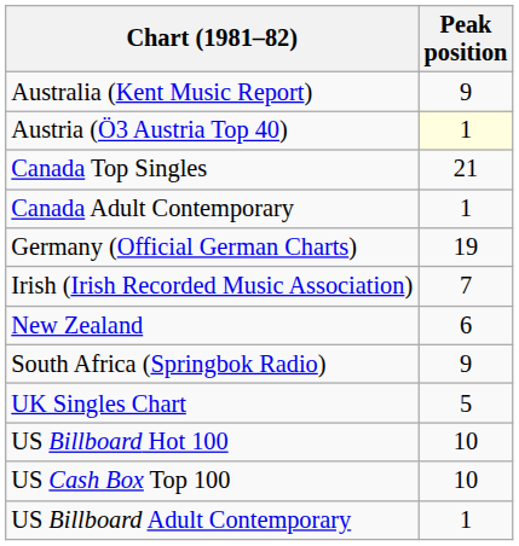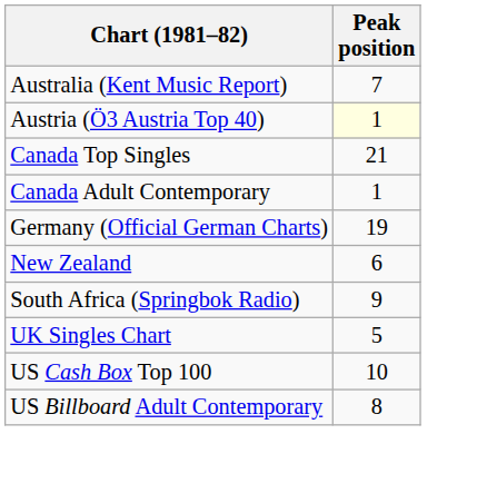 <table class="wikitable sortable">
 <tr>
 <th align="left">Chart (1981–82)</th>
 <th align="left">Peak<br>position</th>
 </tr>
 <tr>
 <td>Australia (<a href='#'>Kent Music Report</a>)</td>
-<td style="text-align:center;">9</td>
+<td style="text-align:center;">7</td>
 </tr>
 <tr>
 <td>Austria (<a href='#'>Ö3 Austria Top 40</a>)</td>
 <td style="background: lightyellow; text-align:center;">1</td>
 </tr>
 <tr>
 <td><a href='#'>Canada</a> Top Singles</td>
 <td style="text-align:center;">21</td>
 </tr>
 <tr>
 <td><a href='#'>Canada</a> Adult Contemporary</td>
 <td style="text-align:center;">1</td>
 </tr>
 <tr>
 <td>Germany (<a href='#'>Official German Charts</a>)</td>
 <td style="text-align:center;">19</td>
 </tr>
 <tr>
-<td>Irish (<a href='#'>Irish Recorded Music Association</a>)</td>
-<td style="text-align:center;">7</td>
-</tr>
-<tr>
 <td><a href='#'>New Zealand</a></td>
 <td style="text-align:center;">6</td>
 </tr>
 <tr>
 <td>South Africa (<a href='#'>Springbok Radio</a>)</td>
 <td align="center">9</td>
 </tr>
 <tr>
 <td><a href='#'>UK Singles Chart</a></td>
 <td style="text-align:center;">5</td>
 </tr>
 <tr>
-<td>US <a href='#'><em>Billboard</em> Hot 100</a></td>
-<td style="text-align:center;">10</td>
-</tr>
-<tr>
 <td>US <em><a href='#'>Cash Box</a></em> Top 100</td>
 <td style="text-align:center;">10</td>
 </tr>
 <tr>
 <td>US <em>Billboard</em> <a href='#'>Adult Contemporary</a></td>
-<td align="center">1</td>
+<td align="center">8</td>
 </tr>
 </table>
